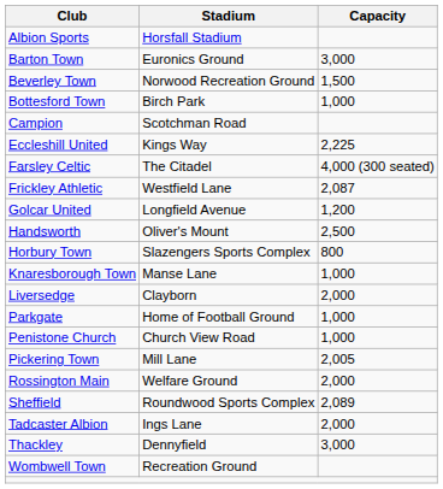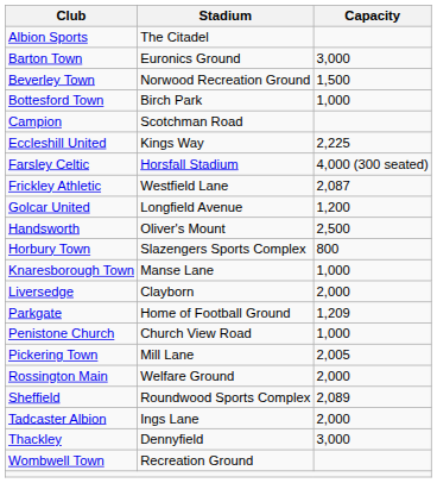 <table class="wikitable sortable" style="font-size:95%">
 <tr>
 <th>Club</th>
 <th>Stadium</th>
 <th>Capacity</th>
 </tr>
 <tr>
 <td><a href='#'>Albion Sports</a></td>
-<td><a href='#'>Horsfall Stadium</a></td>
+<td>The Citadel</td>
 <td></td>
 </tr>
 <tr>
 <td><a href='#'>Barton Town</a></td>
 <td>Euronics Ground</td>
 <td>3,000</td>
 </tr>
 <tr>
 <td><a href='#'>Beverley Town</a></td>
 <td>Norwood Recreation Ground</td>
 <td>1,500</td>
 </tr>
 <tr>
 <td><a href='#'>Bottesford Town</a></td>
 <td>Birch Park</td>
 <td>1,000</td>
 </tr>
 <tr>
 <td><a href='#'>Campion</a></td>
 <td>Scotchman Road</td>
 <td></td>
 </tr>
 <tr>
 <td><a href='#'>Eccleshill United</a></td>
 <td>Kings Way</td>
 <td>2,225</td>
 </tr>
 <tr>
 <td><a href='#'>Farsley Celtic</a></td>
-<td>The Citadel</td>
+<td><a href='#'>Horsfall Stadium</a></td>
 <td>4,000 (300 seated)</td>
 </tr>
 <tr>
 <td><a href='#'>Frickley Athletic</a></td>
 <td>Westfield Lane</td>
 <td>2,087</td>
 </tr>
 <tr>
 <td><a href='#'>Golcar United</a></td>
 <td>Longfield Avenue</td>
 <td>1,200</td>
 </tr>
 <tr>
 <td><a href='#'>Handsworth</a></td>
 <td>Oliver's Mount</td>
 <td>2,500</td>
 </tr>
 <tr>
 <td><a href='#'>Horbury Town</a></td>
 <td>Slazengers Sports Complex</td>
 <td>800</td>
 </tr>
 <tr>
 <td><a href='#'>Knaresborough Town</a></td>
 <td>Manse Lane</td>
 <td>1,000</td>
 </tr>
 <tr>
 <td><a href='#'>Liversedge</a></td>
 <td>Clayborn</td>
 <td>2,000</td>
 </tr>
 <tr>
 <td><a href='#'>Parkgate</a></td>
 <td>Home of Football Ground</td>
-<td>1,000</td>
+<td>1,209</td>
 </tr>
 <tr>
 <td><a href='#'>Penistone Church</a></td>
 <td>Church View Road</td>
 <td>1,000</td>
 </tr>
 <tr>
 <td><a href='#'>Pickering Town</a></td>
 <td>Mill Lane</td>
 <td>2,005</td>
 </tr>
 <tr>
 <td><a href='#'>Rossington Main</a></td>
 <td>Welfare Ground</td>
 <td>2,000</td>
 </tr>
 <tr>
 <td><a href='#'>Sheffield</a></td>
 <td>Roundwood Sports Complex</td>
 <td>2,089</td>
 </tr>
 <tr>
 <td><a href='#'>Tadcaster Albion</a></td>
 <td>Ings Lane</td>
 <td>2,000</td>
 </tr>
 <tr>
 <td><a href='#'>Thackley</a></td>
 <td>Dennyfield</td>
 <td>3,000</td>
 </tr>
 <tr>
 <td><a href='#'>Wombwell Town</a></td>
 <td>Recreation Ground</td>
 <td></td>
 </tr>
 <tr>
 <td colspan=3></td>
 </tr>
 </table>
